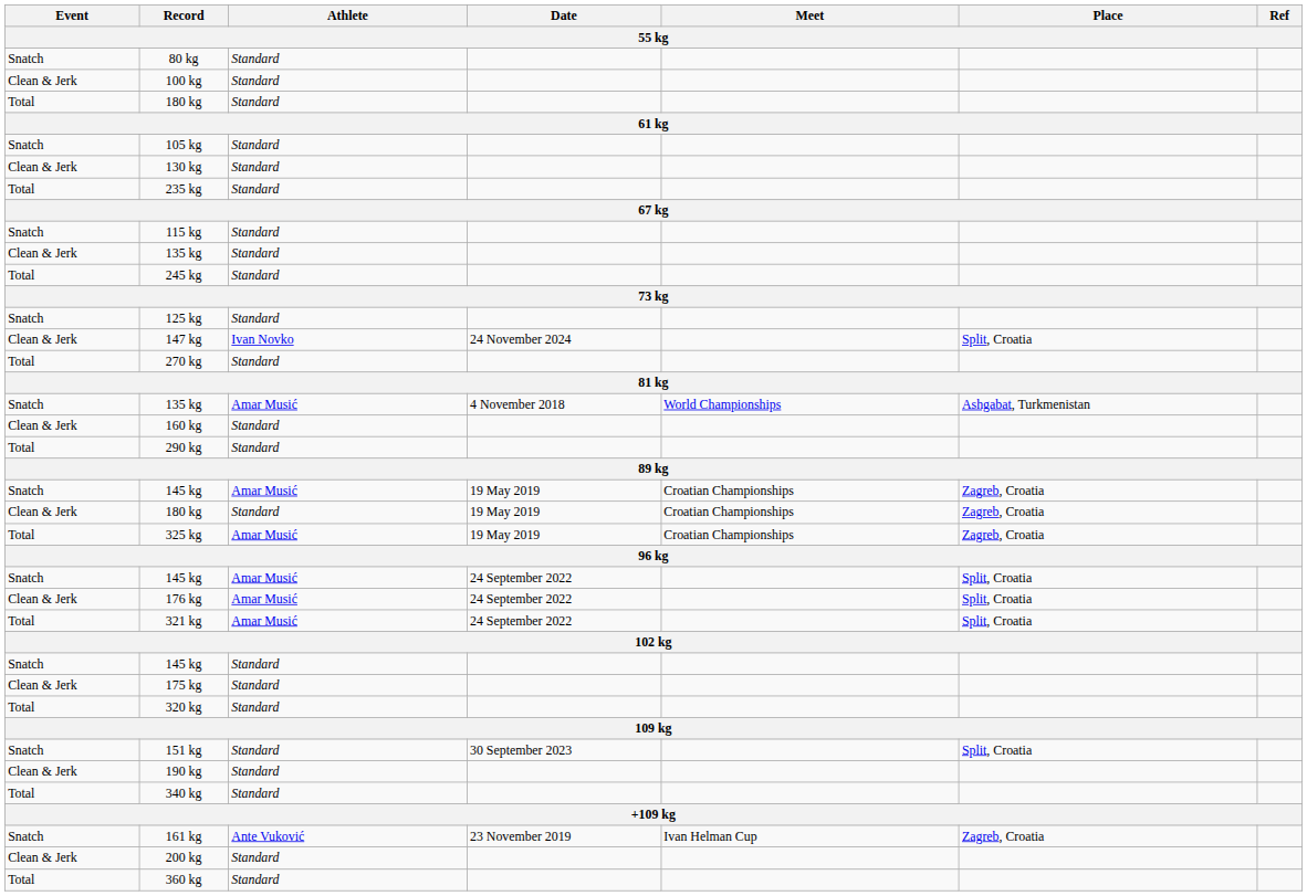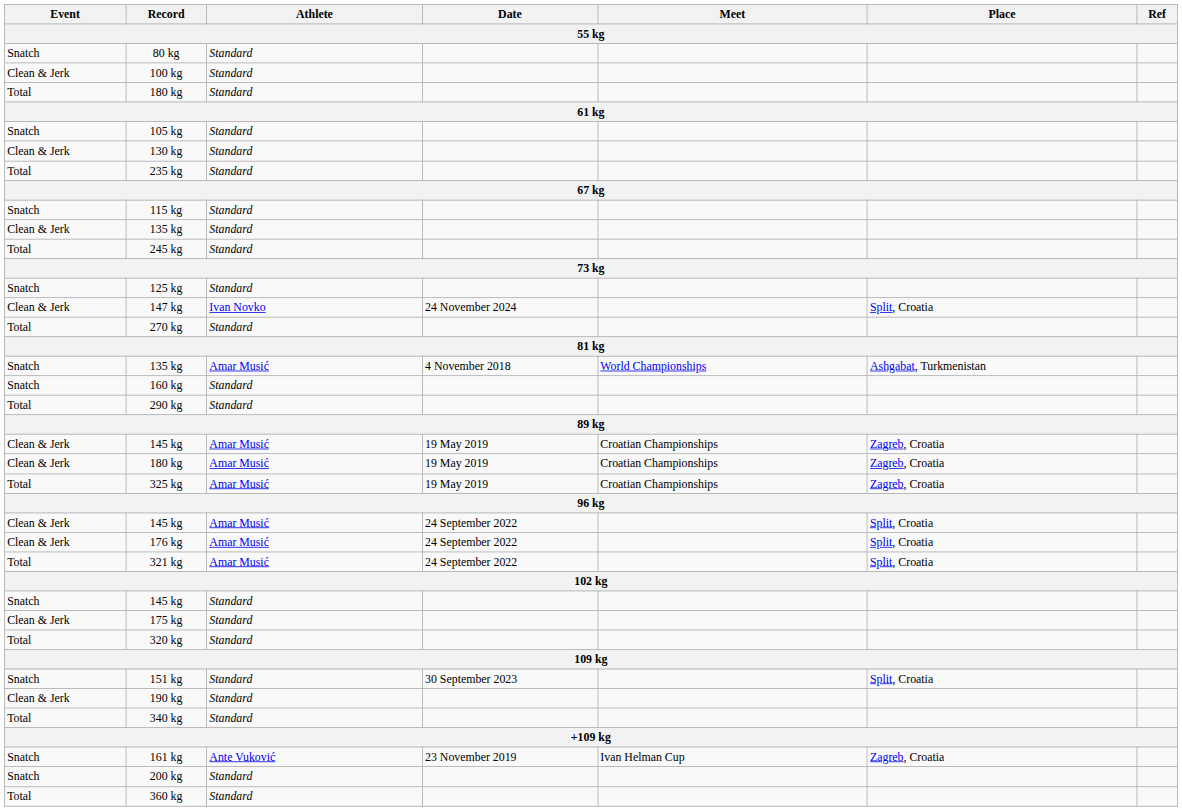 <table class="wikitable" style="font-size:95%; width: 95%;">
 <tr>
 <th width=9%>Event</th>
 <th width=6%>Record</th>
 <th width=16%>Athlete</th>
 <th width=13%>Date</th>
 <th width=20%>Meet</th>
 <th width=20%>Place</th>
 <th width=3%>Ref</th>
 </tr>
 <tr bgcolor="#DDDDDD">
 <th colspan="7">55 kg</th>
 </tr>
 <tr>
 <td>Snatch</td>
 <td align="center">80 kg</td>
 <td><em>Standard</em></td>
 <td></td>
 <td></td>
 <td></td>
 <td></td>
 </tr>
 <tr>
 <td>Clean & Jerk</td>
 <td align="center">100 kg</td>
 <td><em>Standard</em></td>
 <td></td>
 <td></td>
 <td></td>
 <td></td>
 </tr>
 <tr>
 <td>Total</td>
 <td align="center">180 kg</td>
 <td><em>Standard</em></td>
 <td></td>
 <td></td>
 <td></td>
 <td></td>
 </tr>
 <tr bgcolor="#DDDDDD">
 <th colspan="7">61 kg</th>
 </tr>
 <tr>
 <td>Snatch</td>
 <td align="center">105 kg</td>
 <td><em>Standard</em></td>
 <td></td>
 <td></td>
 <td></td>
 <td></td>
 </tr>
 <tr>
 <td>Clean & Jerk</td>
 <td align="center">130 kg</td>
 <td><em>Standard</em></td>
 <td></td>
 <td></td>
 <td></td>
 <td></td>
 </tr>
 <tr>
 <td>Total</td>
 <td align="center">235 kg</td>
 <td><em>Standard</em></td>
 <td></td>
 <td></td>
 <td></td>
 <td></td>
 </tr>
 <tr bgcolor="#DDDDDD">
 <th colspan="7">67 kg</th>
 </tr>
 <tr>
 <td>Snatch</td>
 <td align="center">115 kg</td>
 <td><em>Standard</em></td>
 <td></td>
 <td></td>
 <td></td>
 <td></td>
 </tr>
 <tr>
 <td>Clean & Jerk</td>
 <td align="center">135 kg</td>
 <td><em>Standard</em></td>
 <td></td>
 <td></td>
 <td></td>
 <td></td>
 </tr>
 <tr>
 <td>Total</td>
 <td align="center">245 kg</td>
 <td><em>Standard</em></td>
 <td></td>
 <td></td>
 <td></td>
 <td></td>
 </tr>
 <tr bgcolor="#DDDDDD">
 <th colspan="7">73 kg</th>
 </tr>
 <tr>
 <td>Snatch</td>
 <td align="center">125 kg</td>
 <td><em>Standard</em></td>
 <td></td>
 <td></td>
 <td></td>
 <td></td>
 </tr>
 <tr>
 <td>Clean & Jerk</td>
 <td align="center">147 kg</td>
 <td><a href='#'>Ivan Novko</a></td>
 <td>24 November 2024</td>
 <td></td>
 <td><a href='#'>Split</a>, Croatia</td>
 <td></td>
 </tr>
 <tr>
 <td>Total</td>
 <td align="center">270 kg</td>
 <td><em>Standard</em></td>
 <td></td>
 <td></td>
 <td></td>
 <td></td>
 </tr>
 <tr bgcolor="#DDDDDD">
 <th colspan="7">81 kg</th>
 </tr>
 <tr>
 <td>Snatch</td>
 <td align="center">135 kg</td>
 <td><a href='#'>Amar Musić</a></td>
 <td>4 November 2018</td>
 <td><a href='#'>World Championships</a></td>
 <td><a href='#'>Ashgabat</a>, Turkmenistan</td>
 <td></td>
 </tr>
 <tr>
-<td>Clean & Jerk</td>
+<td>Snatch</td>
 <td align="center">160 kg</td>
 <td><em>Standard</em></td>
 <td></td>
 <td></td>
 <td></td>
 <td></td>
 </tr>
 <tr>
 <td>Total</td>
 <td align="center">290 kg</td>
 <td><em>Standard</em></td>
 <td></td>
 <td></td>
 <td></td>
 <td></td>
 </tr>
 <tr bgcolor="#DDDDDD">
 <th colspan="7">89 kg</th>
 </tr>
 <tr>
-<td>Snatch</td>
+<td>Clean & Jerk</td>
 <td align="center">145 kg</td>
 <td><a href='#'>Amar Musić</a></td>
 <td>19 May 2019</td>
 <td>Croatian Championships</td>
 <td><a href='#'>Zagreb</a>, Croatia</td>
 <td></td>
 </tr>
 <tr>
 <td>Clean & Jerk</td>
 <td align="center">180 kg</td>
-<td><em>Standard</em></td>
+<td><a href='#'>Amar Musić</a></td>
 <td>19 May 2019</td>
 <td>Croatian Championships</td>
 <td><a href='#'>Zagreb</a>, Croatia</td>
 <td></td>
 </tr>
 <tr>
 <td>Total</td>
 <td align="center">325 kg</td>
 <td><a href='#'>Amar Musić</a></td>
 <td>19 May 2019</td>
 <td>Croatian Championships</td>
 <td><a href='#'>Zagreb</a>, Croatia</td>
 <td></td>
 </tr>
 <tr bgcolor="#DDDDDD">
 <th colspan="7">96 kg</th>
 </tr>
 <tr>
-<td>Snatch</td>
+<td>Clean & Jerk</td>
 <td align="center">145 kg</td>
 <td><a href='#'>Amar Musić</a></td>
 <td>24 September 2022</td>
 <td></td>
 <td><a href='#'>Split</a>, Croatia</td>
 <td></td>
 </tr>
 <tr>
 <td>Clean & Jerk</td>
 <td align="center">176 kg</td>
 <td><a href='#'>Amar Musić</a></td>
 <td>24 September 2022</td>
 <td></td>
 <td><a href='#'>Split</a>, Croatia</td>
 <td></td>
 </tr>
 <tr>
 <td>Total</td>
 <td align="center">321 kg</td>
 <td><a href='#'>Amar Musić</a></td>
 <td>24 September 2022</td>
 <td></td>
 <td><a href='#'>Split</a>, Croatia</td>
 <td></td>
 </tr>
 <tr bgcolor="#DDDDDD">
 <th colspan="7">102 kg</th>
 </tr>
 <tr>
 <td>Snatch</td>
 <td align="center">145 kg</td>
 <td><em>Standard</em></td>
 <td></td>
 <td></td>
 <td></td>
 <td></td>
 </tr>
 <tr>
 <td>Clean & Jerk</td>
 <td align="center">175 kg</td>
 <td><em>Standard</em></td>
 <td></td>
 <td></td>
 <td></td>
 <td></td>
 </tr>
 <tr>
 <td>Total</td>
 <td align="center">320 kg</td>
 <td><em>Standard</em></td>
 <td></td>
 <td></td>
 <td></td>
 <td></td>
 </tr>
 <tr bgcolor="#DDDDDD">
 <th colspan="7">109 kg</th>
 </tr>
 <tr>
 <td>Snatch</td>
 <td align="center">151 kg</td>
 <td><em>Standard</em></td>
 <td>30 September 2023</td>
 <td></td>
 <td><a href='#'>Split</a>, Croatia</td>
 <td></td>
 </tr>
 <tr>
 <td>Clean & Jerk</td>
 <td align="center">190 kg</td>
 <td><em>Standard</em></td>
 <td></td>
 <td></td>
 <td></td>
 <td></td>
 </tr>
 <tr>
 <td>Total</td>
 <td align="center">340 kg</td>
 <td><em>Standard</em></td>
 <td></td>
 <td></td>
 <td></td>
 <td></td>
 </tr>
 <tr bgcolor="#DDDDDD">
 <th colspan="7">+109 kg</th>
 </tr>
 <tr>
 <td>Snatch</td>
 <td align="center">161 kg</td>
 <td><a href='#'>Ante Vuković</a></td>
 <td>23 November 2019</td>
 <td>Ivan Helman Cup</td>
 <td><a href='#'>Zagreb</a>, Croatia</td>
 <td></td>
 </tr>
 <tr>
-<td>Clean & Jerk</td>
+<td>Snatch</td>
 <td align="center">200 kg</td>
 <td><em>Standard</em></td>
 <td></td>
 <td></td>
 <td></td>
 <td></td>
 </tr>
 <tr>
 <td>Total</td>
 <td align="center">360 kg</td>
 <td><em>Standard</em></td>
 <td></td>
 <td></td>
 <td></td>
 <td></td>
 </tr>
 </table>
